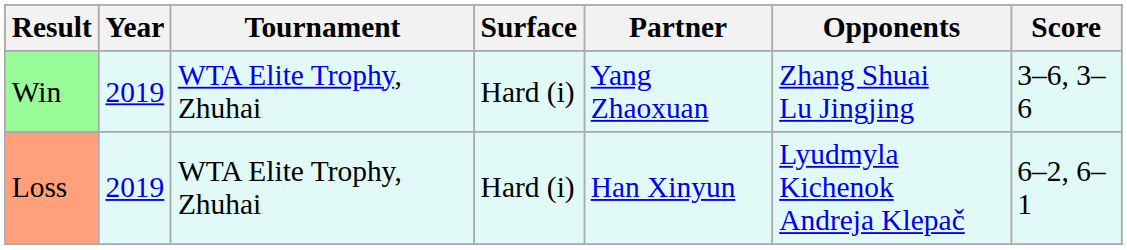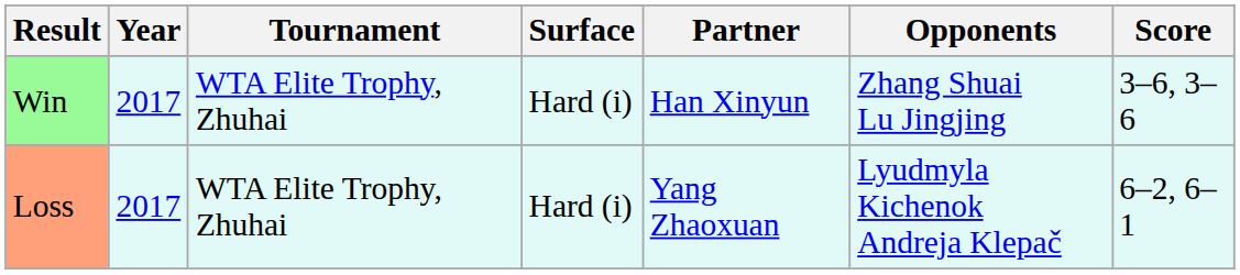 <table class="sortable wikitable">
 <tr>
 <th>Result</th>
 <th>Year</th>
 <th>Tournament</th>
 <th>Surface</th>
 <th>Partner</th>
 <th>Opponents</th>
 <th class="unsortable">Score</th>
 </tr>
 <tr bgcolor=#e2faf7>
 <td bgcolor="98FB98">Win</td>
-<td><a href='#'>2019</a></td>
+<td><a href='#'>2017</a></td>
 <td><a href='#'>WTA Elite Trophy</a>, Zhuhai</td>
 <td>Hard (i)</td>
-<td> <a href='#'>Yang Zhaoxuan</a></td>
+<td> <a href='#'>Han Xinyun</a></td>
 <td> <a href='#'>Zhang Shuai</a> <br>  <a href='#'>Lu Jingjing</a></td>
 <td>3–6, 3–6</td>
 </tr>
 <tr bgcolor=#e2faf7>
 <td bgcolor=ffa07a>Loss</td>
-<td><a href='#'>2019</a></td>
+<td><a href='#'>2017</a></td>
 <td>WTA Elite Trophy, Zhuhai</td>
 <td>Hard (i)</td>
-<td> <a href='#'>Han Xinyun</a></td>
+<td> <a href='#'>Yang Zhaoxuan</a></td>
 <td> <a href='#'>Lyudmyla Kichenok</a> <br>  <a href='#'>Andreja Klepač</a></td>
 <td>6–2, 6–1</td>
 </tr>
 </table>
